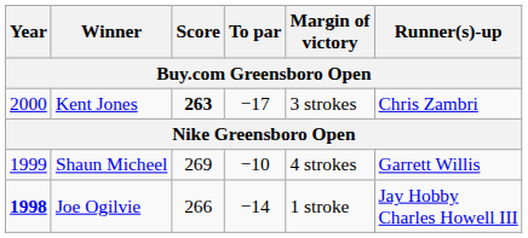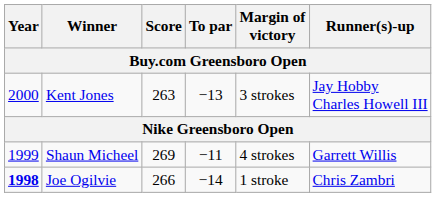 <table class=wikitable style=font-size:95%>
 <tr>
 <th>Year</th>
 <th>Winner</th>
 <th>Score</th>
 <th>To par</th>
 <th>Margin of<br>victory</th>
 <th>Runner(s)-up</th>
 </tr>
 <tr>
 <th colspan=7>Buy.com Greensboro Open</th>
 </tr>
 <tr>
 <td><a href='#'>2000</a></td>
 <td> <a href='#'>Kent Jones</a></td>
-<td align=center><strong>263</strong></td>
-<td align=center>−17</td>
+<td align=center>263</td>
+<td align=center>−13</td>
 <td>3 strokes</td>
-<td> <a href='#'>Chris Zambri</a></td>
+<td> <a href='#'>Jay Hobby</a><br> <a href='#'>Charles Howell III</a></td>
 </tr>
 <tr>
 <th colspan=7>Nike Greensboro Open</th>
 </tr>
 <tr>
 <td><a href='#'>1999</a></td>
 <td> <a href='#'>Shaun Micheel</a></td>
 <td align=center>269</td>
-<td align=center>−10</td>
+<td align=center>−11</td>
 <td>4 strokes</td>
 <td> <a href='#'>Garrett Willis</a></td>
 </tr>
 <tr>
 <td><strong><a href='#'>1998</a></strong></td>
 <td> <a href='#'>Joe Ogilvie</a></td>
 <td align=center>266</td>
 <td align=center>−14</td>
 <td>1 stroke</td>
-<td> <a href='#'>Jay Hobby</a><br> <a href='#'>Charles Howell III</a></td>
+<td> <a href='#'>Chris Zambri</a></td>
 </tr>
 </table>
